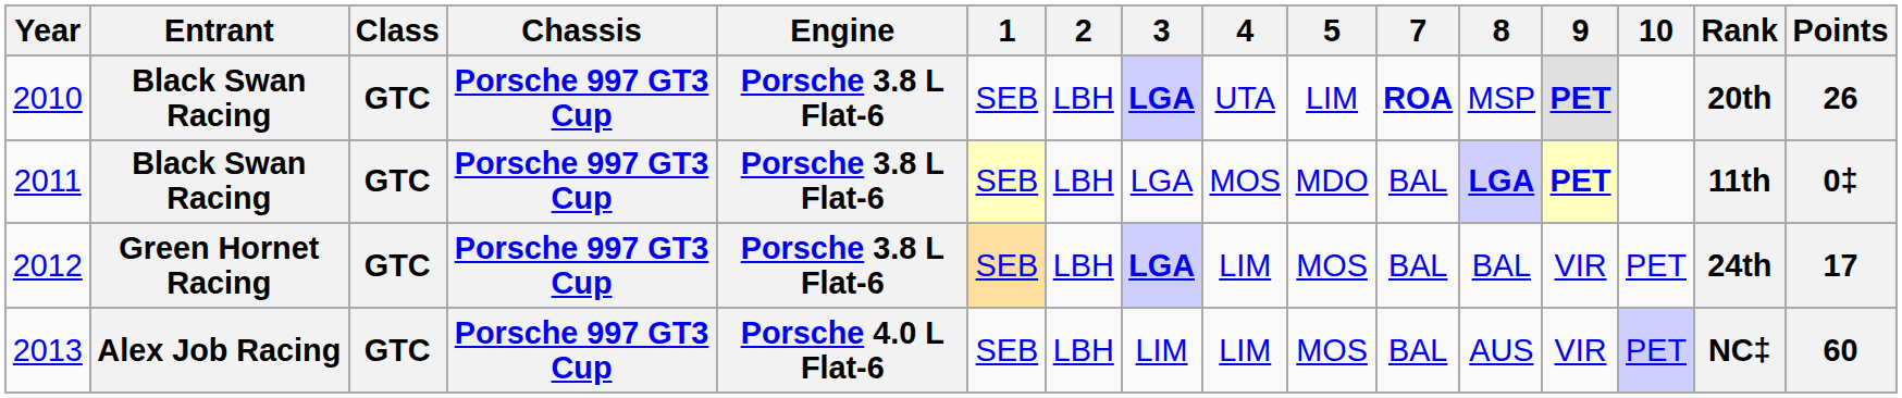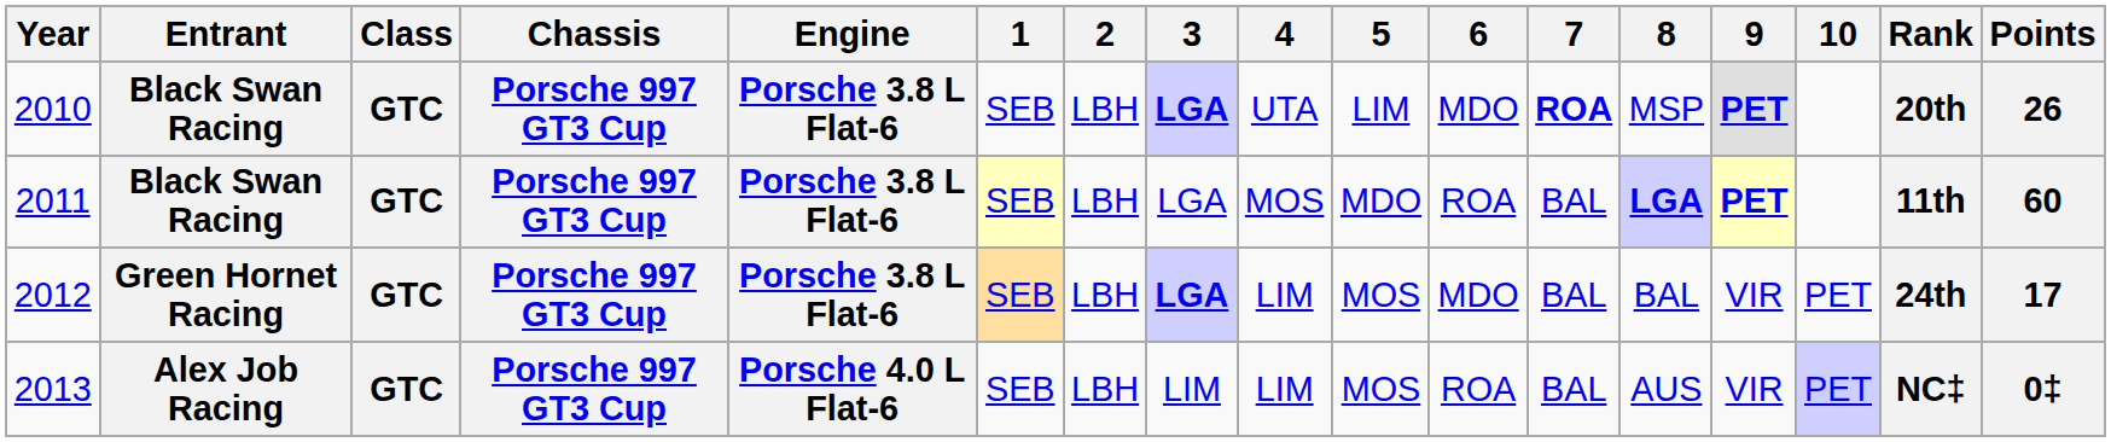 <table class="wikitable" style="text-align:center; font-size:90%">
 <tr>
 <th>Year</th>
 <th>Entrant</th>
 <th>Class</th>
 <th>Chassis</th>
 <th>Engine</th>
 <th>1</th>
 <th>2</th>
 <th>3</th>
 <th>4</th>
 <th>5</th>
+<th>6</th>
 <th>7</th>
 <th>8</th>
 <th>9</th>
 <th>10</th>
 <th>Rank</th>
 <th>Points</th>
 </tr>
 <tr>
 <td><a href='#'>2010</a></td>
 <th>Black Swan Racing</th>
 <th>GTC</th>
 <th><a href='#'>Porsche 997 GT3 Cup</a></th>
 <th><a href='#'>Porsche</a> 3.8 L Flat-6</th>
 <td><a href='#'>SEB</a></td>
 <td><a href='#'>LBH</a></td>
 <td style="background:#CFCFFF;"><strong><a href='#'>LGA</a></strong><br></td>
 <td><a href='#'>UTA</a></td>
 <td><a href='#'>LIM</a></td>
+<td><a href='#'>MDO</a></td>
 <td><strong><a href='#'>ROA</a></strong></td>
 <td><a href='#'>MSP</a></td>
 <td style="background:#DFDFDF;"><strong><a href='#'>PET</a></strong><br></td>
 <td></td>
 <th>20th</th>
 <th>26</th>
 </tr>
 <tr>
 <td><a href='#'>2011</a></td>
 <th>Black Swan Racing</th>
 <th>GTC</th>
 <th><a href='#'>Porsche 997 GT3 Cup</a></th>
 <th><a href='#'>Porsche</a> 3.8 L Flat-6</th>
 <td style="background:#FFFFBF;"><a href='#'>SEB</a><br></td>
 <td><a href='#'>LBH</a></td>
 <td><a href='#'>LGA</a></td>
 <td><a href='#'>MOS</a></td>
 <td><a href='#'>MDO</a></td>
+<td><a href='#'>ROA</a></td>
 <td><a href='#'>BAL</a></td>
 <td style="background:#CFCFFF;"><strong><a href='#'>LGA</a></strong><br></td>
 <td style="background:#FFFFBF;"><strong><a href='#'>PET</a></strong><br></td>
 <td></td>
 <th>11th</th>
-<th>0‡</th>
+<th>60</th>
 </tr>
 <tr>
 <td><a href='#'>2012</a></td>
 <th>Green Hornet Racing</th>
 <th>GTC</th>
 <th><a href='#'>Porsche 997 GT3 Cup</a></th>
 <th><a href='#'>Porsche</a> 3.8 L Flat-6</th>
 <td style="background:#FFDF9F;"><a href='#'>SEB</a><br></td>
 <td><a href='#'>LBH</a></td>
 <td style="background:#CFCFFF;"><strong><a href='#'>LGA</a></strong><br></td>
 <td><a href='#'>LIM</a></td>
 <td><a href='#'>MOS</a></td>
+<td><a href='#'>MDO</a></td>
 <td><a href='#'>BAL</a></td>
 <td><a href='#'>BAL</a></td>
 <td><a href='#'>VIR</a></td>
 <td><a href='#'>PET</a></td>
 <th>24th</th>
 <th>17</th>
 </tr>
 <tr>
 <td><a href='#'>2013</a></td>
 <th>Alex Job Racing</th>
 <th>GTC</th>
 <th><a href='#'>Porsche 997 GT3 Cup</a></th>
 <th><a href='#'>Porsche</a> 4.0 L Flat-6</th>
 <td><a href='#'>SEB</a></td>
 <td><a href='#'>LBH</a></td>
 <td><a href='#'>LIM</a></td>
 <td><a href='#'>LIM</a></td>
 <td><a href='#'>MOS</a></td>
+<td><a href='#'>ROA</a></td>
 <td><a href='#'>BAL</a></td>
 <td><a href='#'>AUS</a></td>
 <td><a href='#'>VIR</a></td>
 <td style="background:#CFCFFF;"><a href='#'>PET</a><br></td>
 <th>NC‡</th>
-<th>60</th>
+<th>0‡</th>
 </tr>
 </table>
